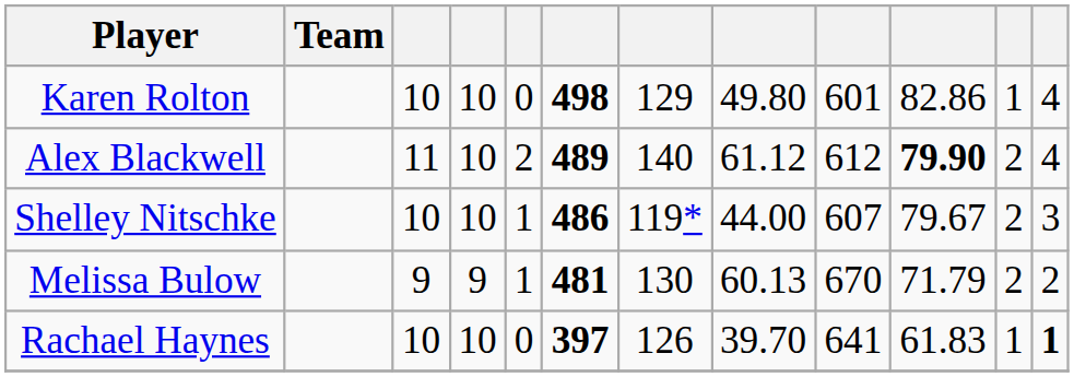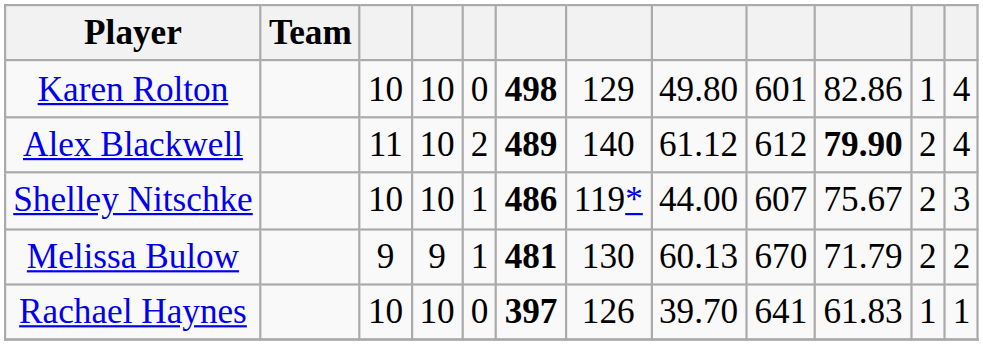 <table class="wikitable sortable" style="text-align:center">
 <tr>
 <th class="unsortable">Player</th>
 <th>Team</th>
 <th></th>
 <th></th>
 <th></th>
 <th></th>
 <th></th>
 <th></th>
 <th></th>
 <th></th>
 <th></th>
 <th></th>
 </tr>
 <tr>
 <td><a href='#'>Karen Rolton</a></td>
 <td style="text-align:left;"></td>
 <td>10</td>
 <td>10</td>
 <td>0</td>
 <td><strong>498</strong></td>
 <td>129</td>
 <td>49.80</td>
 <td>601</td>
 <td>82.86</td>
 <td>1</td>
 <td>4</td>
 </tr>
 <tr>
 <td><a href='#'>Alex Blackwell</a></td>
 <td style="text-align:left;"></td>
 <td>11</td>
 <td>10</td>
 <td>2</td>
 <td><strong>489</strong></td>
 <td>140</td>
 <td>61.12</td>
 <td>612</td>
 <td><strong>79.90</strong></td>
 <td>2</td>
 <td>4</td>
 </tr>
 <tr>
 <td><a href='#'>Shelley Nitschke</a></td>
 <td style="text-align:left;"></td>
 <td>10</td>
 <td>10</td>
 <td>1</td>
 <td><strong>486</strong></td>
 <td>119<a href='#'>*</a></td>
 <td>44.00</td>
 <td>607</td>
-<td>79.67</td>
+<td>75.67</td>
 <td>2</td>
 <td>3</td>
 </tr>
 <tr>
 <td><a href='#'>Melissa Bulow</a></td>
 <td style="text-align:left;"></td>
 <td>9</td>
 <td>9</td>
 <td>1</td>
 <td><strong>481</strong></td>
 <td>130</td>
 <td>60.13</td>
 <td>670</td>
 <td>71.79</td>
 <td>2</td>
 <td>2</td>
 </tr>
 <tr>
 <td><a href='#'>Rachael Haynes</a></td>
 <td style="text-align:left;"></td>
 <td>10</td>
 <td>10</td>
 <td>0</td>
 <td><strong>397</strong></td>
 <td>126</td>
 <td>39.70</td>
 <td>641</td>
 <td>61.83</td>
 <td>1</td>
-<td><strong>1</strong></td>
+<td>1</td>
 </tr>
 <tr>
 </tr>
 </table>
